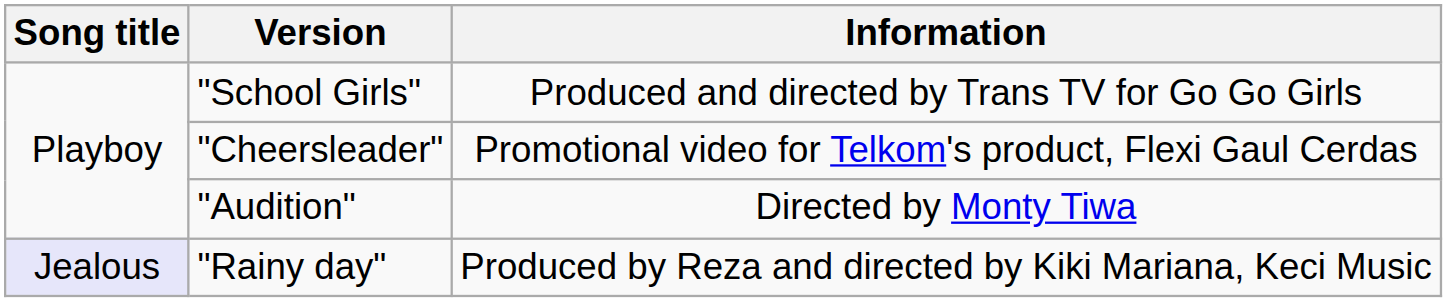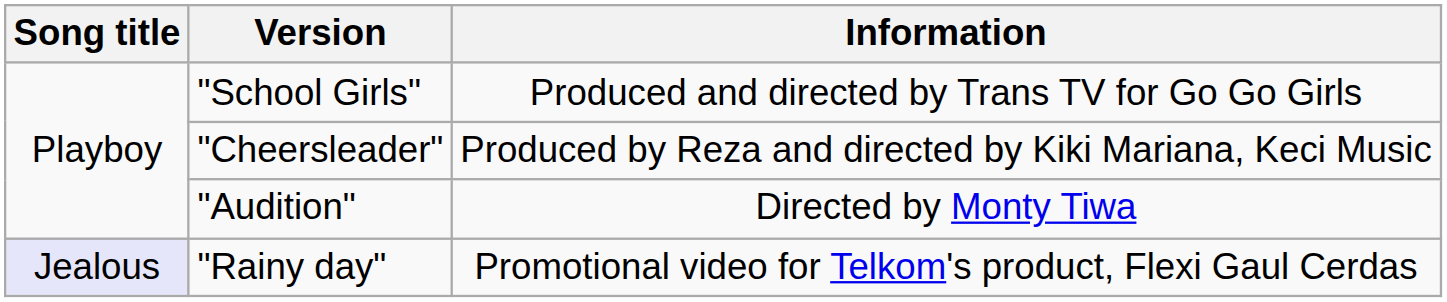 <table class="wikitable">
 <tr>
 <th rowspan="1"><strong>Song title</strong></th>
 <th rowspan="1"><strong>Version</strong></th>
 <th colspan="1"><strong>Information</strong></th>
 </tr>
 <tr>
 <td align="center" rowspan=3>Playboy</td>
 <td align="left">"School Girls"</td>
 <td align="center">Produced and directed by Trans TV for Go Go Girls</td>
 </tr>
 <tr>
 <td align="left">"Cheersleader"</td>
-<td align="center">Promotional video for <a href='#'>Telkom</a>'s product, Flexi Gaul Cerdas</td>
+<td align="center">Produced by Reza and directed by Kiki Mariana, Keci Music</td>
 </tr>
 <tr>
 <td align="left">"Audition"</td>
 <td align="center">Directed by <a href='#'>Monty Tiwa</a></td>
 </tr>
 <tr>
 <td align="center" rowspan=1 style="background: lavender;">Jealous</td>
 <td align="left">"Rainy day"</td>
-<td align="center">Produced by Reza and directed by Kiki Mariana, Keci Music</td>
+<td align="center">Promotional video for <a href='#'>Telkom</a>'s product, Flexi Gaul Cerdas</td>
 </tr>
 </table>
